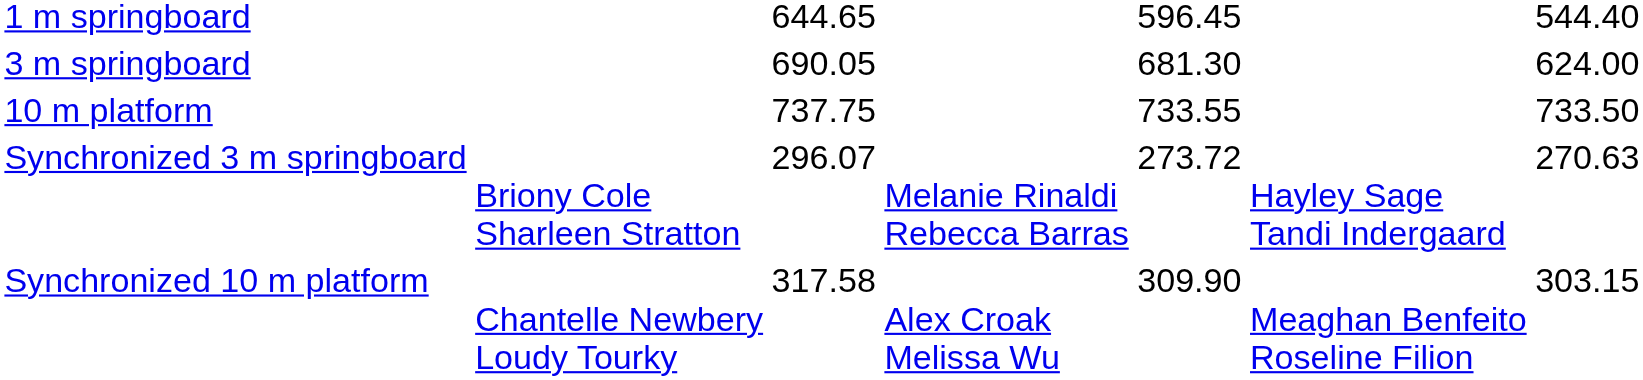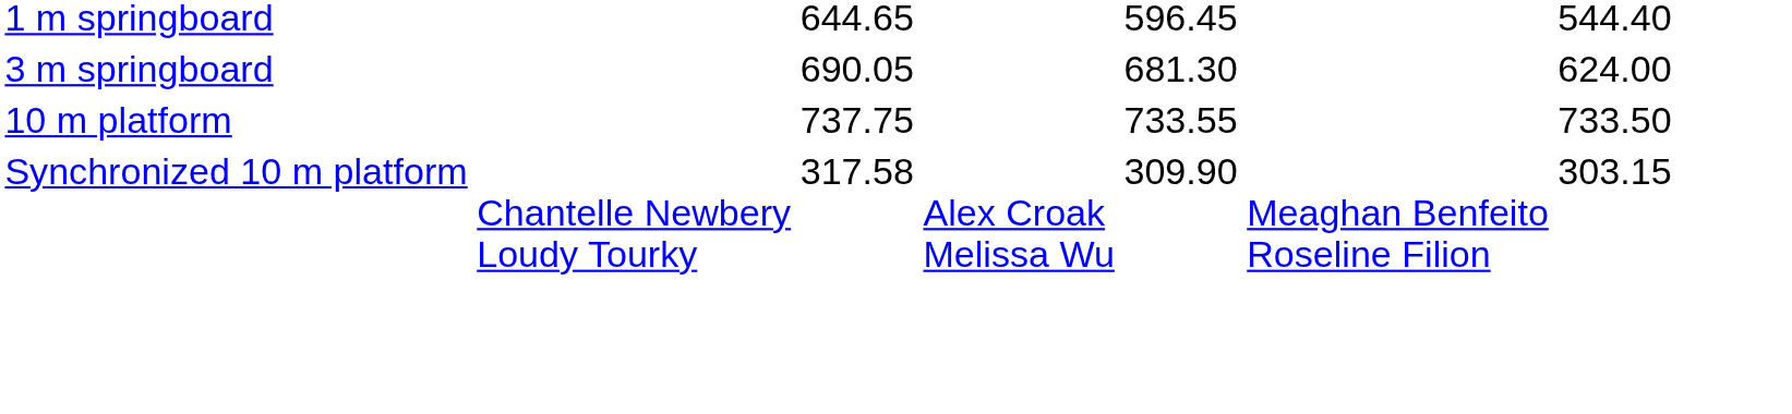 <table>
 <tr valign="top">
 <td><a href='#'>1 m springboard</a></td>
 <td></td>
 <td align="right">644.65</td>
 <td></td>
 <td align="right">596.45</td>
 <td></td>
 <td align="right">544.40</td>
 </tr>
 <tr valign="top">
 <td><a href='#'>3 m springboard</a></td>
 <td></td>
 <td align="right">690.05</td>
 <td></td>
 <td align="right">681.30</td>
 <td></td>
 <td align="right">624.00</td>
 </tr>
 <tr valign="top">
 <td><a href='#'>10 m platform</a></td>
 <td></td>
 <td align="right">737.75</td>
 <td></td>
 <td align="right">733.55</td>
 <td></td>
 <td align="right">733.50</td>
 </tr>
 <tr valign="top">
-<td><a href='#'>Synchronized 3 m springboard</a></td>
-<td><br><a href='#'>Briony Cole</a><br><a href='#'>Sharleen Stratton</a></td>
-<td align="right">296.07</td>
-<td><br><a href='#'>Melanie Rinaldi</a><br><a href='#'>Rebecca Barras</a></td>
-<td align="right">273.72</td>
-<td><br><a href='#'>Hayley Sage</a><br><a href='#'>Tandi Indergaard</a></td>
-<td align="right">270.63</td>
-</tr>
-<tr valign="top">
 <td><a href='#'>Synchronized 10 m platform</a></td>
 <td><br><a href='#'>Chantelle Newbery</a><br><a href='#'>Loudy Tourky</a></td>
 <td align="right">317.58</td>
 <td><br><a href='#'>Alex Croak</a><br><a href='#'>Melissa Wu</a></td>
 <td align="right">309.90</td>
 <td><br><a href='#'>Meaghan Benfeito</a><br><a href='#'>Roseline Filion</a></td>
 <td align="right">303.15</td>
 </tr>
 </table>
